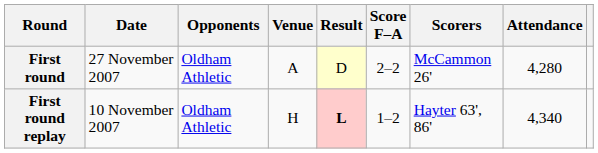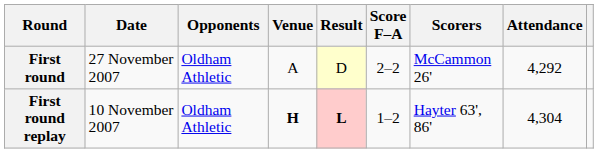 <table class="wikitable plainrowheaders sortable" style="text-align:center">
 <tr>
 <th scope="col">Round</th>
 <th scope="col">Date</th>
 <th scope="col">Opponents</th>
 <th scope="col">Venue</th>
 <th scope="col">Result</th>
 <th scope="col">Score<br>F–A</th>
 <th scope="col" class="unsortable">Scorers</th>
 <th scope="col">Attendance</th>
 <th scope="col" class="unsortable"></th>
 </tr>
 <tr>
 <th scope=row>First round</th>
 <td align=left>27 November 2007</td>
 <td align=left><a href='#'>Oldham Athletic</a></td>
 <td>A</td>
 <td bgcolor="#FFFFCC">D</td>
 <td>2–2</td>
 <td align=left><a href='#'>McCammon</a> 26'</td>
-<td>4,280</td>
+<td>4,292</td>
 <td></td>
 </tr>
 <tr>
 <th scope=row>First round replay</th>
 <td align=left>10 November 2007</td>
 <td align=left><a href='#'>Oldham Athletic</a></td>
-<td>H</td>
+<td><strong>H</strong></td>
 <td bgcolor="#FFCCCC"><strong>L</strong></td>
 <td>1–2</td>
 <td align=left><a href='#'>Hayter</a> 63', 86'</td>
-<td>4,340</td>
+<td>4,304</td>
 <td></td>
 </tr>
 </table>
